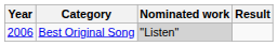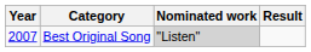 <table class="wikitable" style="font-size:90%;">
 <tr style="background:#ccc; text-align:center;">
 <th>Year</th>
 <th>Category</th>
 <th>Nominated work</th>
 <th>Result</th>
 </tr>
 <tr>
-<td><a href='#'>2006</a></td>
+<td><a href='#'>2007</a></td>
 <td><a href='#'>Best Original Song</a></td>
 <td style="background: lightgrey;">"Listen"</td>
 <td></td>
 </tr>
 </table>
